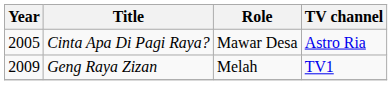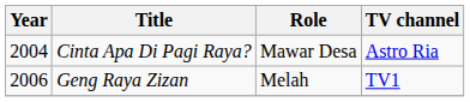 <table class="wikitable">
 <tr>
 <th>Year</th>
 <th>Title</th>
 <th>Role</th>
 <th>TV channel</th>
 </tr>
 <tr>
-<td>2005</td>
+<td>2004</td>
 <td><em>Cinta Apa Di Pagi Raya?</em></td>
 <td>Mawar Desa</td>
 <td><a href='#'>Astro Ria</a></td>
 </tr>
 <tr>
-<td>2009</td>
+<td>2006</td>
 <td><em>Geng Raya Zizan</em></td>
 <td>Melah</td>
 <td><a href='#'>TV1</a></td>
 </tr>
 <tr>
 </tr>
 </table>
